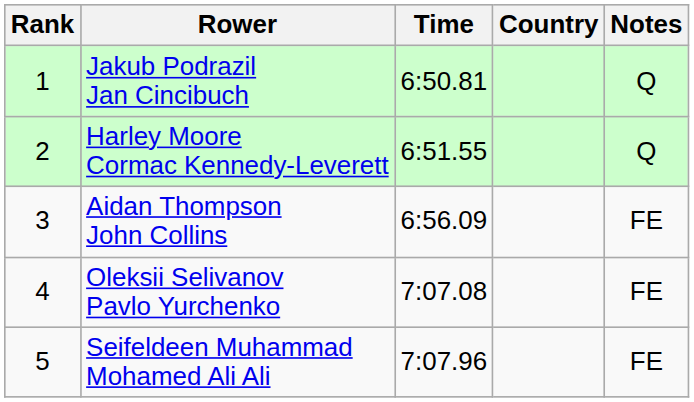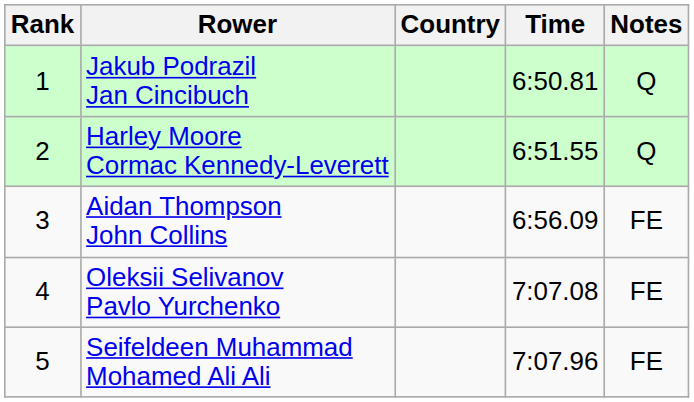 <table class="wikitable" style="text-align:center">
 <tr>
 <th>Rank</th>
 <th>Rower</th>
+<th>Country</th>
 <th>Time</th>
-<th>Country</th>
 <th>Notes</th>
 </tr>
 <tr bgcolor=ccffcc>
 <td>1</td>
 <td align="left"><a href='#'>Jakub Podrazil</a><br><a href='#'>Jan Cincibuch</a></td>
+<td align="left"></td>
 <td>6:50.81</td>
-<td align="left"></td>
 <td>Q</td>
 </tr>
 <tr bgcolor=ccffcc>
 <td>2</td>
 <td align="left"><a href='#'>Harley Moore</a><br><a href='#'>Cormac Kennedy-Leverett</a></td>
+<td align="left"></td>
 <td>6:51.55</td>
-<td align="left"></td>
 <td>Q</td>
 </tr>
 <tr>
 <td>3</td>
 <td align="left"><a href='#'>Aidan Thompson</a><br><a href='#'>John Collins</a></td>
+<td align="left"></td>
 <td>6:56.09</td>
-<td align="left"></td>
 <td>FE</td>
 </tr>
 <tr>
 <td>4</td>
 <td align="left"><a href='#'>Oleksii Selivanov</a><br><a href='#'>Pavlo Yurchenko</a></td>
+<td align="left"></td>
 <td>7:07.08</td>
-<td align="left"></td>
 <td>FE</td>
 </tr>
 <tr>
 <td>5</td>
 <td align="left"><a href='#'>Seifeldeen Muhammad</a><br><a href='#'>Mohamed Ali Ali</a></td>
+<td align="left"></td>
 <td>7:07.96</td>
-<td align="left"></td>
 <td>FE</td>
 </tr>
 </table>
